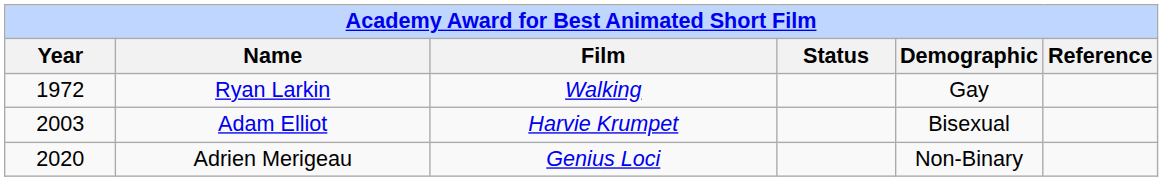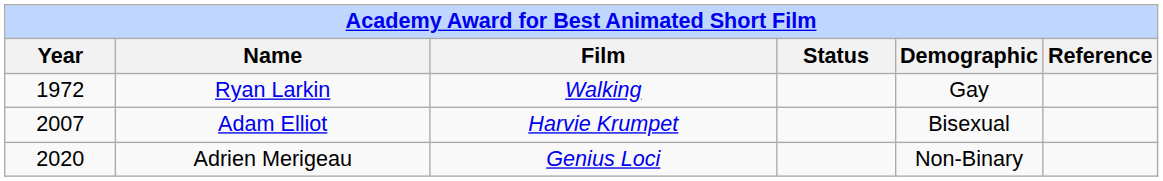 <table class="wikitable" style="text-align: center">
 <tr style="background:#bfd7ff;">
 <td colspan="6" style="text-align:center;"><strong><a href='#'>Academy Award for Best Animated Short Film</a></strong></td>
 </tr>
 <tr style="background:#ebf5ff;">
 <th style="width:075px;">Year</th>
 <th style="width:225px;">Name</th>
 <th style="width:250px;">Film</th>
 <th style="width:080px;">Status</th>
 <th width="50">Demographic</th>
 <th width="50">Reference</th>
 </tr>
 <tr>
 <td>1972</td>
 <td><a href='#'>Ryan Larkin</a></td>
 <td><em><a href='#'>Walking</a></em></td>
 <td></td>
 <td>Gay</td>
 <td></td>
 </tr>
 <tr>
-<td>2003</td>
+<td>2007</td>
 <td><a href='#'>Adam Elliot</a></td>
 <td><em><a href='#'>Harvie Krumpet</a></em></td>
 <td></td>
 <td>Bisexual</td>
 <td></td>
 </tr>
 <tr>
 <td>2020</td>
 <td>Adrien Merigeau</td>
 <td><em><a href='#'>Genius Loci</a></em></td>
 <td></td>
 <td>Non-Binary</td>
 <td></td>
 </tr>
 </table>
